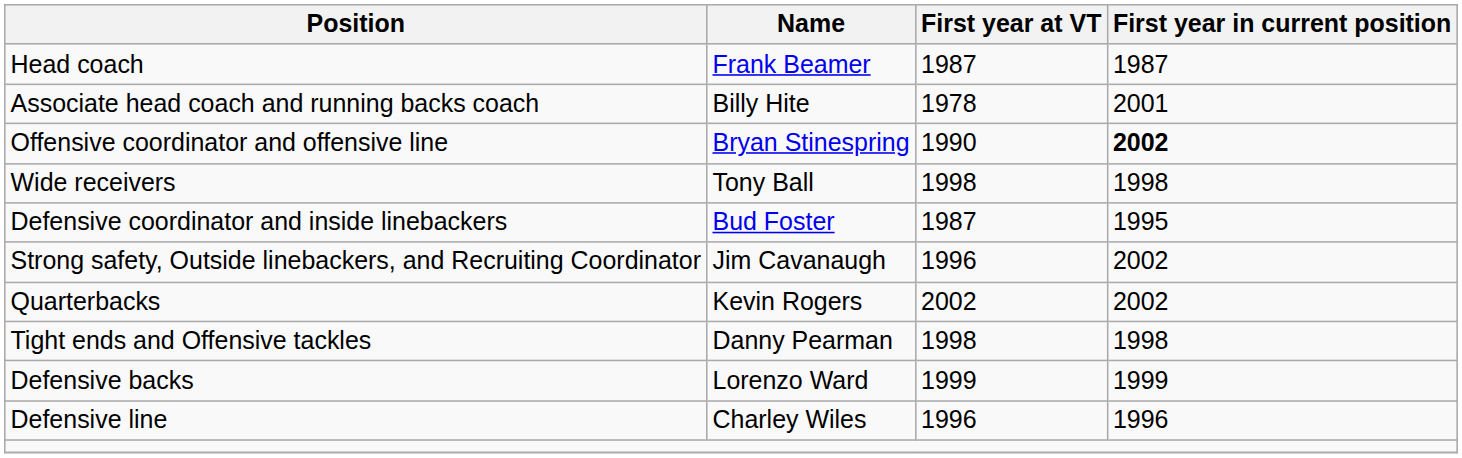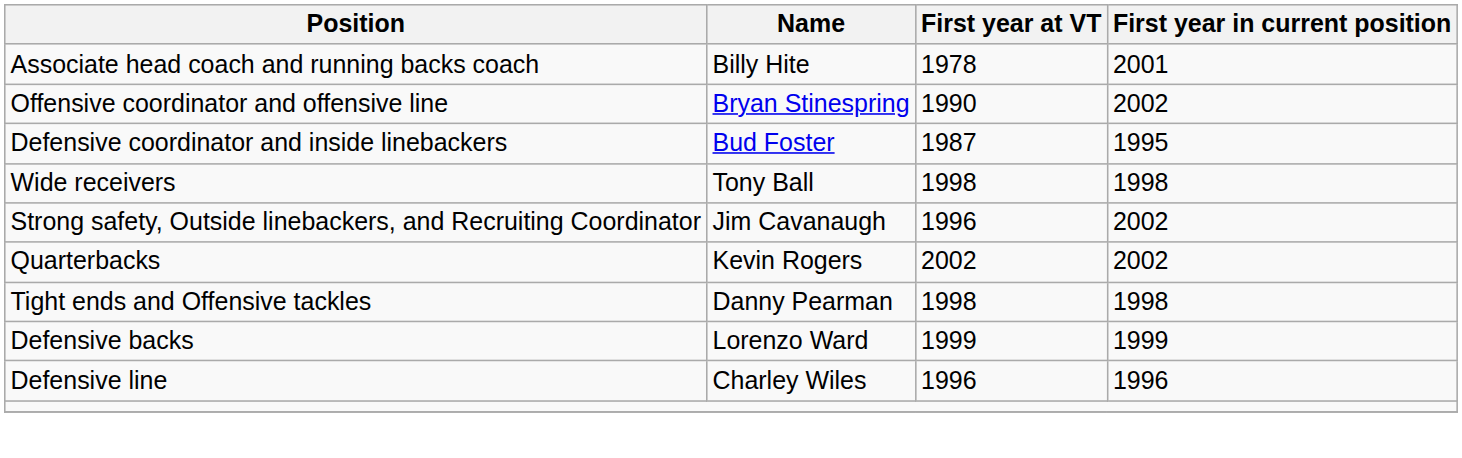 <table class="wikitable">
 <tr>
 <th><strong>Position</strong></th>
 <th><strong>Name</strong></th>
 <th><strong>First year at VT</strong></th>
 <th><strong>First year in current position</strong></th>
-</tr>
-<tr>
-<td>Head coach</td>
-<td><a href='#'>Frank Beamer</a></td>
-<td>1987</td>
-<td>1987</td>
 </tr>
 <tr>
 <td>Associate head coach and running backs coach</td>
 <td>Billy Hite</td>
 <td>1978</td>
 <td>2001</td>
 </tr>
 <tr>
 <td>Offensive coordinator and offensive line</td>
 <td><a href='#'>Bryan Stinespring</a></td>
 <td>1990</td>
-<td><strong>2002</strong></td>
+<td>2002</td>
+</tr>
+<tr>
+<td>Defensive coordinator and inside linebackers</td>
+<td><a href='#'>Bud Foster</a></td>
+<td>1987</td>
+<td>1995</td>
 </tr>
 <tr>
 <td>Wide receivers</td>
 <td>Tony Ball</td>
 <td>1998</td>
 <td>1998</td>
-</tr>
-<tr>
-<td>Defensive coordinator and inside linebackers</td>
-<td><a href='#'>Bud Foster</a></td>
-<td>1987</td>
-<td>1995</td>
 </tr>
 <tr>
 <td>Strong safety, Outside linebackers, and Recruiting Coordinator</td>
 <td>Jim Cavanaugh</td>
 <td>1996</td>
 <td>2002</td>
 </tr>
 <tr>
 <td>Quarterbacks</td>
 <td>Kevin Rogers</td>
 <td>2002</td>
 <td>2002</td>
 </tr>
 <tr>
 <td>Tight ends and Offensive tackles</td>
 <td>Danny Pearman</td>
 <td>1998</td>
 <td>1998</td>
 </tr>
 <tr>
 <td>Defensive backs</td>
 <td>Lorenzo Ward</td>
 <td>1999</td>
 <td>1999</td>
 </tr>
 <tr>
 <td>Defensive line</td>
 <td>Charley Wiles</td>
 <td>1996</td>
 <td>1996</td>
 </tr>
 <tr>
 <td colspan=4></td>
 </tr>
 <tr>
 </tr>
 </table>
